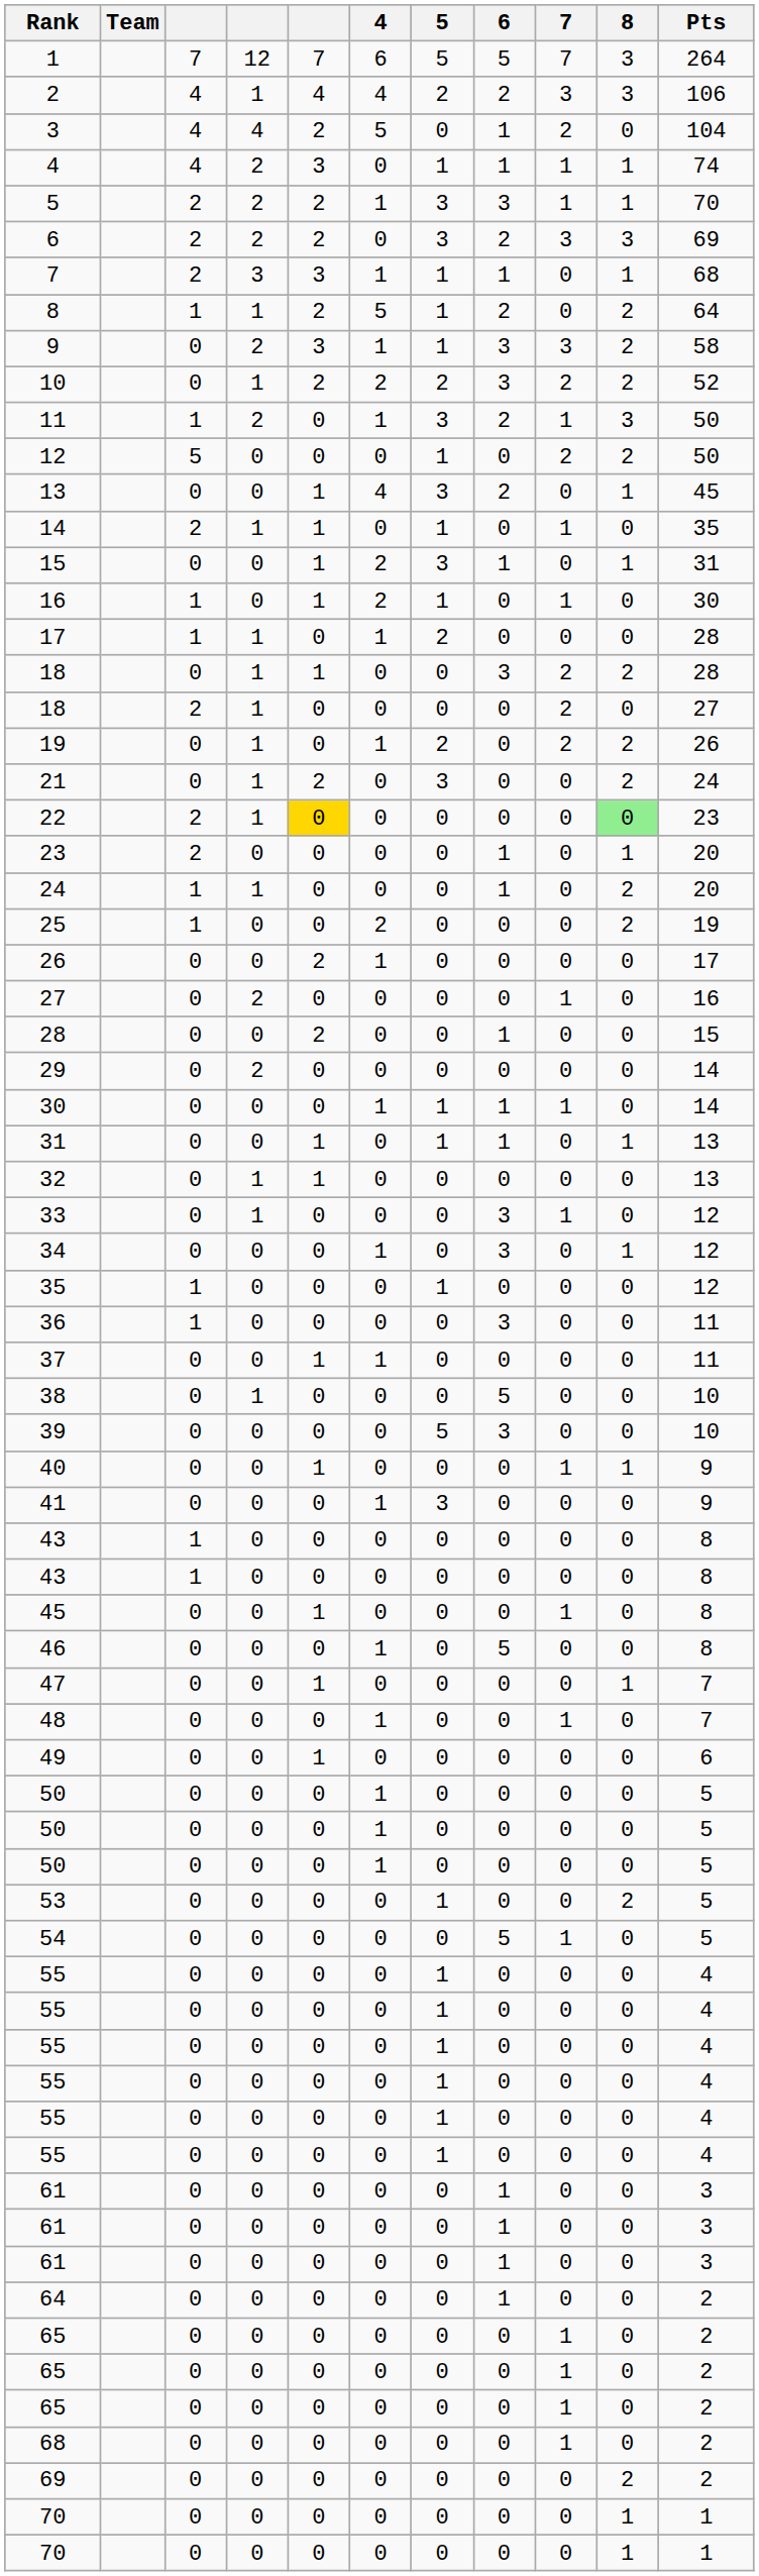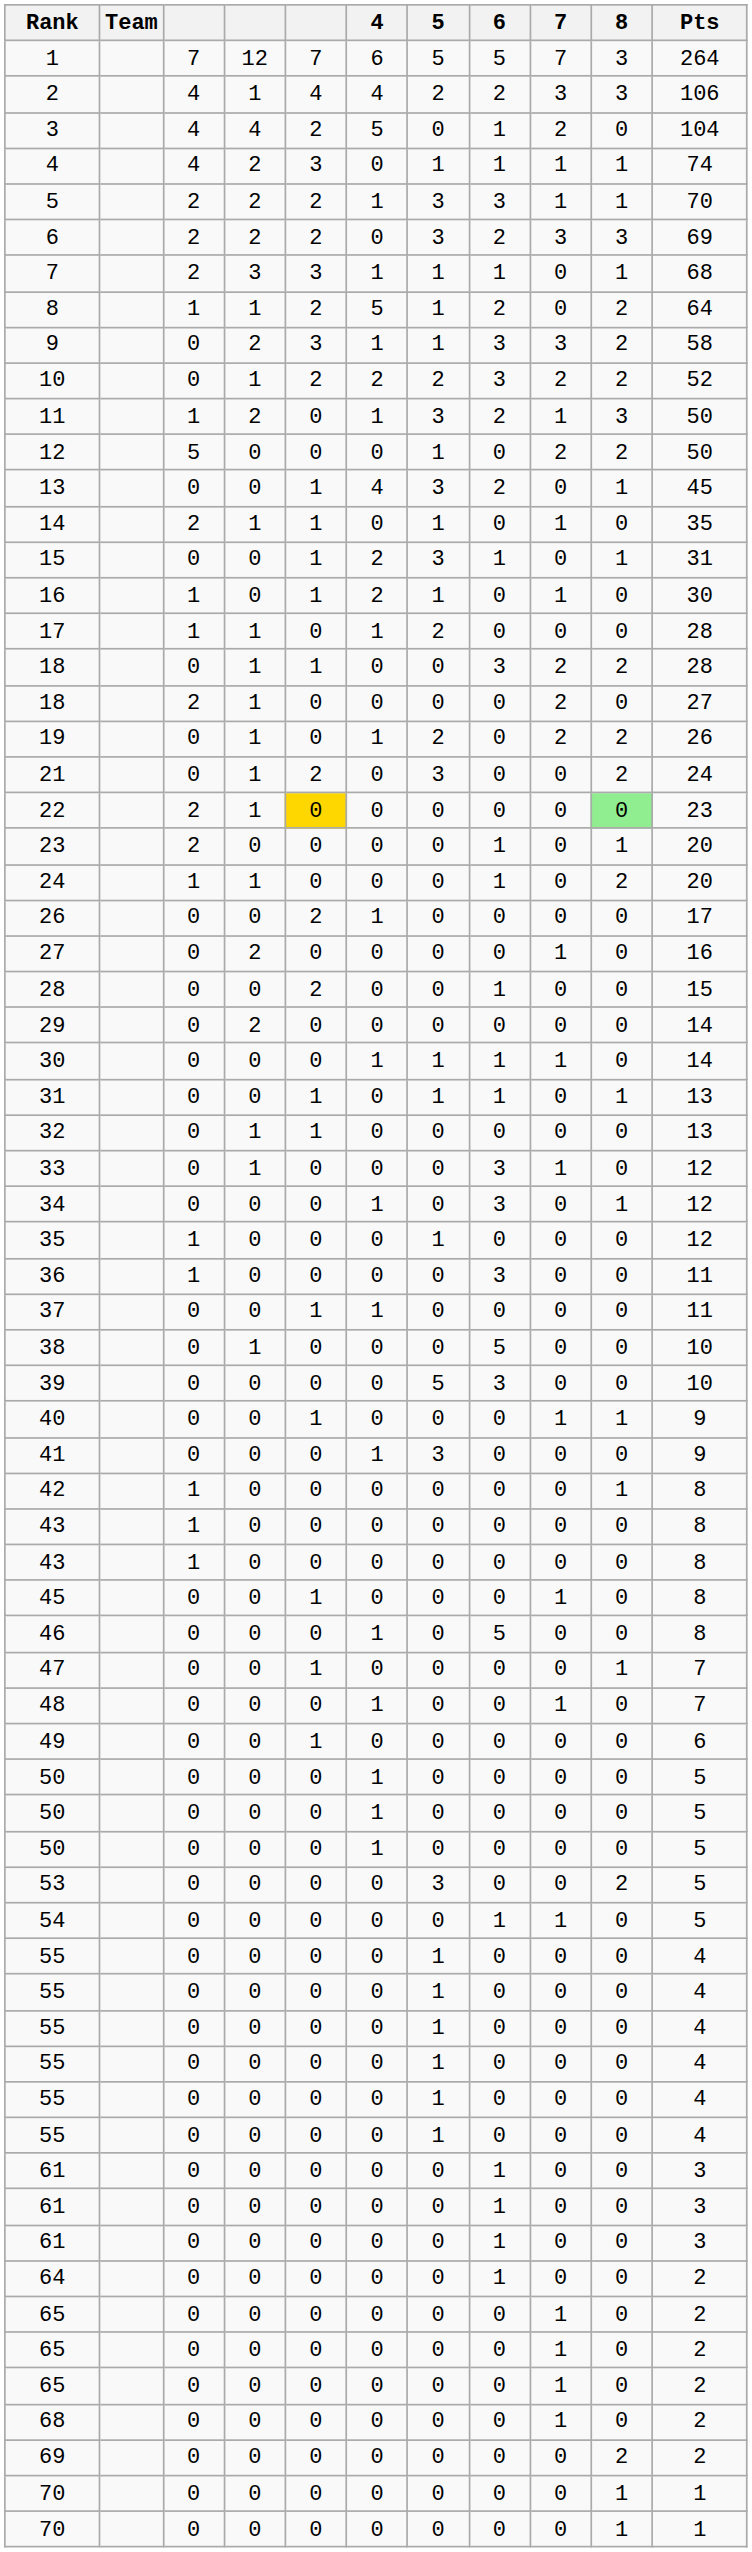 <table class="wikitable sortable" style="text-align:center;">
 <tr>
 <th width="50">Rank</th>
 <th>Team</th>
 <th width="30"></th>
 <th width="30"></th>
 <th width="30"></th>
 <th width="30">4</th>
 <th width="30">5</th>
 <th width="30">6</th>
 <th width="30">7</th>
 <th width="30">8</th>
 <th width="50">Pts</th>
 </tr>
 <tr>
 <td>1</td>
 <td align=left></td>
 <td>7</td>
 <td>12</td>
 <td>7</td>
 <td>6</td>
 <td>5</td>
 <td>5</td>
 <td>7</td>
 <td>3</td>
 <td>264</td>
 </tr>
 <tr>
 <td>2</td>
 <td align=left></td>
 <td>4</td>
 <td>1</td>
 <td>4</td>
 <td>4</td>
 <td>2</td>
 <td>2</td>
 <td>3</td>
 <td>3</td>
 <td>106</td>
 </tr>
 <tr>
 <td>3</td>
 <td align=left></td>
 <td>4</td>
 <td>4</td>
 <td>2</td>
 <td>5</td>
 <td>0</td>
 <td>1</td>
 <td>2</td>
 <td>0</td>
 <td>104</td>
 </tr>
 <tr>
 <td>4</td>
 <td align=left></td>
 <td>4</td>
 <td>2</td>
 <td>3</td>
 <td>0</td>
 <td>1</td>
 <td>1</td>
 <td>1</td>
 <td>1</td>
 <td>74</td>
 </tr>
 <tr>
 <td>5</td>
 <td align=left></td>
 <td>2</td>
 <td>2</td>
 <td>2</td>
 <td>1</td>
 <td>3</td>
 <td>3</td>
 <td>1</td>
 <td>1</td>
 <td>70</td>
 </tr>
 <tr>
 <td>6</td>
 <td align=left></td>
 <td>2</td>
 <td>2</td>
 <td>2</td>
 <td>0</td>
 <td>3</td>
 <td>2</td>
 <td>3</td>
 <td>3</td>
 <td>69</td>
 </tr>
 <tr>
 <td>7</td>
 <td align=left></td>
 <td>2</td>
 <td>3</td>
 <td>3</td>
 <td>1</td>
 <td>1</td>
 <td>1</td>
 <td>0</td>
 <td>1</td>
 <td>68</td>
 </tr>
 <tr>
 <td>8</td>
 <td align=left></td>
 <td>1</td>
 <td>1</td>
 <td>2</td>
 <td>5</td>
 <td>1</td>
 <td>2</td>
 <td>0</td>
 <td>2</td>
 <td>64</td>
 </tr>
 <tr>
 <td>9</td>
 <td align=left></td>
 <td>0</td>
 <td>2</td>
 <td>3</td>
 <td>1</td>
 <td>1</td>
 <td>3</td>
 <td>3</td>
 <td>2</td>
 <td>58</td>
 </tr>
 <tr>
 <td>10</td>
 <td align=left></td>
 <td>0</td>
 <td>1</td>
 <td>2</td>
 <td>2</td>
 <td>2</td>
 <td>3</td>
 <td>2</td>
 <td>2</td>
 <td>52</td>
 </tr>
 <tr>
 <td>11</td>
 <td align=left></td>
 <td>1</td>
 <td>2</td>
 <td>0</td>
 <td>1</td>
 <td>3</td>
 <td>2</td>
 <td>1</td>
 <td>3</td>
 <td>50</td>
 </tr>
 <tr>
 <td>12</td>
 <td align=left></td>
 <td>5</td>
 <td>0</td>
 <td>0</td>
 <td>0</td>
 <td>1</td>
 <td>0</td>
 <td>2</td>
 <td>2</td>
 <td>50</td>
 </tr>
 <tr>
 <td>13</td>
 <td align=left></td>
 <td>0</td>
 <td>0</td>
 <td>1</td>
 <td>4</td>
 <td>3</td>
 <td>2</td>
 <td>0</td>
 <td>1</td>
 <td>45</td>
 </tr>
 <tr>
 <td>14</td>
 <td align=left></td>
 <td>2</td>
 <td>1</td>
 <td>1</td>
 <td>0</td>
 <td>1</td>
 <td>0</td>
 <td>1</td>
 <td>0</td>
 <td>35</td>
 </tr>
 <tr>
 <td>15</td>
 <td align=left></td>
 <td>0</td>
 <td>0</td>
 <td>1</td>
 <td>2</td>
 <td>3</td>
 <td>1</td>
 <td>0</td>
 <td>1</td>
 <td>31</td>
 </tr>
 <tr>
 <td>16</td>
 <td align=left></td>
 <td>1</td>
 <td>0</td>
 <td>1</td>
 <td>2</td>
 <td>1</td>
 <td>0</td>
 <td>1</td>
 <td>0</td>
 <td>30</td>
 </tr>
 <tr>
 <td>17</td>
 <td align=left></td>
 <td>1</td>
 <td>1</td>
 <td>0</td>
 <td>1</td>
 <td>2</td>
 <td>0</td>
 <td>0</td>
 <td>0</td>
 <td>28</td>
 </tr>
 <tr>
 <td>18</td>
 <td align=left></td>
 <td>0</td>
 <td>1</td>
 <td>1</td>
 <td>0</td>
 <td>0</td>
 <td>3</td>
 <td>2</td>
 <td>2</td>
 <td>28</td>
 </tr>
 <tr>
 <td>18</td>
 <td align=left></td>
 <td>2</td>
 <td>1</td>
 <td>0</td>
 <td>0</td>
 <td>0</td>
 <td>0</td>
 <td>2</td>
 <td>0</td>
 <td>27</td>
 </tr>
 <tr>
 <td>19</td>
 <td align=left></td>
 <td>0</td>
 <td>1</td>
 <td>0</td>
 <td>1</td>
 <td>2</td>
 <td>0</td>
 <td>2</td>
 <td>2</td>
 <td>26</td>
 </tr>
 <tr>
 <td>21</td>
 <td align=left></td>
 <td>0</td>
 <td>1</td>
 <td>2</td>
 <td>0</td>
 <td>3</td>
 <td>0</td>
 <td>0</td>
 <td>2</td>
 <td>24</td>
 </tr>
 <tr>
 <td>22</td>
 <td align=left></td>
 <td>2</td>
 <td>1</td>
 <td style="background: gold;">0</td>
 <td>0</td>
 <td>0</td>
 <td>0</td>
 <td>0</td>
 <td style="background: lightgreen;">0</td>
 <td>23</td>
 </tr>
 <tr>
 <td>23</td>
 <td align=left></td>
 <td>2</td>
 <td>0</td>
 <td>0</td>
 <td>0</td>
 <td>0</td>
 <td>1</td>
 <td>0</td>
 <td>1</td>
 <td>20</td>
 </tr>
 <tr>
 <td>24</td>
 <td align=left></td>
 <td>1</td>
 <td>1</td>
 <td>0</td>
 <td>0</td>
 <td>0</td>
 <td>1</td>
 <td>0</td>
 <td>2</td>
 <td>20</td>
 </tr>
 <tr>
-<td>25</td>
-<td align=left></td>
-<td>1</td>
-<td>0</td>
-<td>0</td>
-<td>2</td>
-<td>0</td>
-<td>0</td>
-<td>0</td>
-<td>2</td>
-<td>19</td>
-</tr>
-<tr>
 <td>26</td>
 <td align=left></td>
 <td>0</td>
 <td>0</td>
 <td>2</td>
 <td>1</td>
 <td>0</td>
 <td>0</td>
 <td>0</td>
 <td>0</td>
 <td>17</td>
 </tr>
 <tr>
 <td>27</td>
 <td align=left></td>
 <td>0</td>
 <td>2</td>
 <td>0</td>
 <td>0</td>
 <td>0</td>
 <td>0</td>
 <td>1</td>
 <td>0</td>
 <td>16</td>
 </tr>
 <tr>
 <td>28</td>
 <td align=left></td>
 <td>0</td>
 <td>0</td>
 <td>2</td>
 <td>0</td>
 <td>0</td>
 <td>1</td>
 <td>0</td>
 <td>0</td>
 <td>15</td>
 </tr>
 <tr>
 <td>29</td>
 <td align=left></td>
 <td>0</td>
 <td>2</td>
 <td>0</td>
 <td>0</td>
 <td>0</td>
 <td>0</td>
 <td>0</td>
 <td>0</td>
 <td>14</td>
 </tr>
 <tr>
 <td>30</td>
 <td align=left></td>
 <td>0</td>
 <td>0</td>
 <td>0</td>
 <td>1</td>
 <td>1</td>
 <td>1</td>
 <td>1</td>
 <td>0</td>
 <td>14</td>
 </tr>
 <tr>
 <td>31</td>
 <td align=left></td>
 <td>0</td>
 <td>0</td>
 <td>1</td>
 <td>0</td>
 <td>1</td>
 <td>1</td>
 <td>0</td>
 <td>1</td>
 <td>13</td>
 </tr>
 <tr>
 <td>32</td>
 <td align=left></td>
 <td>0</td>
 <td>1</td>
 <td>1</td>
 <td>0</td>
 <td>0</td>
 <td>0</td>
 <td>0</td>
 <td>0</td>
 <td>13</td>
 </tr>
 <tr>
 <td>33</td>
 <td align=left></td>
 <td>0</td>
 <td>1</td>
 <td>0</td>
 <td>0</td>
 <td>0</td>
 <td>3</td>
 <td>1</td>
 <td>0</td>
 <td>12</td>
 </tr>
 <tr>
 <td>34</td>
 <td align=left></td>
 <td>0</td>
 <td>0</td>
 <td>0</td>
 <td>1</td>
 <td>0</td>
 <td>3</td>
 <td>0</td>
 <td>1</td>
 <td>12</td>
 </tr>
 <tr>
 <td>35</td>
 <td align=left></td>
 <td>1</td>
 <td>0</td>
 <td>0</td>
 <td>0</td>
 <td>1</td>
 <td>0</td>
 <td>0</td>
 <td>0</td>
 <td>12</td>
 </tr>
 <tr>
 <td>36</td>
 <td align=left></td>
 <td>1</td>
 <td>0</td>
 <td>0</td>
 <td>0</td>
 <td>0</td>
 <td>3</td>
 <td>0</td>
 <td>0</td>
 <td>11</td>
 </tr>
 <tr>
 <td>37</td>
 <td align=left></td>
 <td>0</td>
 <td>0</td>
 <td>1</td>
 <td>1</td>
 <td>0</td>
 <td>0</td>
 <td>0</td>
 <td>0</td>
 <td>11</td>
 </tr>
 <tr>
 <td>38</td>
 <td align=left></td>
 <td>0</td>
 <td>1</td>
 <td>0</td>
 <td>0</td>
 <td>0</td>
 <td>5</td>
 <td>0</td>
 <td>0</td>
 <td>10</td>
 </tr>
 <tr>
 <td>39</td>
 <td align=left></td>
 <td>0</td>
 <td>0</td>
 <td>0</td>
 <td>0</td>
 <td>5</td>
 <td>3</td>
 <td>0</td>
 <td>0</td>
 <td>10</td>
 </tr>
 <tr>
 <td>40</td>
 <td align=left></td>
 <td>0</td>
 <td>0</td>
 <td>1</td>
 <td>0</td>
 <td>0</td>
 <td>0</td>
 <td>1</td>
 <td>1</td>
 <td>9</td>
 </tr>
 <tr>
 <td>41</td>
 <td align=left></td>
 <td>0</td>
 <td>0</td>
 <td>0</td>
 <td>1</td>
 <td>3</td>
 <td>0</td>
 <td>0</td>
 <td>0</td>
 <td>9</td>
 </tr>
 <tr>
+<td>42</td>
+<td align=left></td>
+<td>1</td>
+<td>0</td>
+<td>0</td>
+<td>0</td>
+<td>0</td>
+<td>0</td>
+<td>0</td>
+<td>1</td>
+<td>8</td>
+</tr>
+<tr>
 <td>43</td>
 <td align=left></td>
 <td>1</td>
 <td>0</td>
 <td>0</td>
 <td>0</td>
 <td>0</td>
 <td>0</td>
 <td>0</td>
 <td>0</td>
 <td>8</td>
 </tr>
 <tr>
 <td>43</td>
 <td align=left></td>
 <td>1</td>
 <td>0</td>
 <td>0</td>
 <td>0</td>
 <td>0</td>
 <td>0</td>
 <td>0</td>
 <td>0</td>
 <td>8</td>
 </tr>
 <tr>
 <td>45</td>
 <td align=left></td>
 <td>0</td>
 <td>0</td>
 <td>1</td>
 <td>0</td>
 <td>0</td>
 <td>0</td>
 <td>1</td>
 <td>0</td>
 <td>8</td>
 </tr>
 <tr>
 <td>46</td>
 <td align=left></td>
 <td>0</td>
 <td>0</td>
 <td>0</td>
 <td>1</td>
 <td>0</td>
 <td>5</td>
 <td>0</td>
 <td>0</td>
 <td>8</td>
 </tr>
 <tr>
 <td>47</td>
 <td align=left></td>
 <td>0</td>
 <td>0</td>
 <td>1</td>
 <td>0</td>
 <td>0</td>
 <td>0</td>
 <td>0</td>
 <td>1</td>
 <td>7</td>
 </tr>
 <tr>
 <td>48</td>
 <td align=left></td>
 <td>0</td>
 <td>0</td>
 <td>0</td>
 <td>1</td>
 <td>0</td>
 <td>0</td>
 <td>1</td>
 <td>0</td>
 <td>7</td>
 </tr>
 <tr>
 <td>49</td>
 <td align=left></td>
 <td>0</td>
 <td>0</td>
 <td>1</td>
 <td>0</td>
 <td>0</td>
 <td>0</td>
 <td>0</td>
 <td>0</td>
 <td>6</td>
 </tr>
 <tr>
 <td>50</td>
 <td align=left></td>
 <td>0</td>
 <td>0</td>
 <td>0</td>
 <td>1</td>
 <td>0</td>
 <td>0</td>
 <td>0</td>
 <td>0</td>
 <td>5</td>
 </tr>
 <tr>
 <td>50</td>
 <td align=left></td>
 <td>0</td>
 <td>0</td>
 <td>0</td>
 <td>1</td>
 <td>0</td>
 <td>0</td>
 <td>0</td>
 <td>0</td>
 <td>5</td>
 </tr>
 <tr>
 <td>50</td>
 <td align=left></td>
 <td>0</td>
 <td>0</td>
 <td>0</td>
 <td>1</td>
 <td>0</td>
 <td>0</td>
 <td>0</td>
 <td>0</td>
 <td>5</td>
 </tr>
 <tr>
 <td>53</td>
 <td align=left></td>
 <td>0</td>
 <td>0</td>
 <td>0</td>
 <td>0</td>
-<td>1</td>
+<td>3</td>
 <td>0</td>
 <td>0</td>
 <td>2</td>
 <td>5</td>
 </tr>
 <tr>
 <td>54</td>
 <td align=left></td>
 <td>0</td>
 <td>0</td>
 <td>0</td>
 <td>0</td>
 <td>0</td>
-<td>5</td>
+<td>1</td>
 <td>1</td>
 <td>0</td>
 <td>5</td>
 </tr>
 <tr>
 <td>55</td>
 <td align=left></td>
 <td>0</td>
 <td>0</td>
 <td>0</td>
 <td>0</td>
 <td>1</td>
 <td>0</td>
 <td>0</td>
 <td>0</td>
 <td>4</td>
 </tr>
 <tr>
 <td>55</td>
 <td align=left></td>
 <td>0</td>
 <td>0</td>
 <td>0</td>
 <td>0</td>
 <td>1</td>
 <td>0</td>
 <td>0</td>
 <td>0</td>
 <td>4</td>
 </tr>
 <tr>
 <td>55</td>
 <td align=left></td>
 <td>0</td>
 <td>0</td>
 <td>0</td>
 <td>0</td>
 <td>1</td>
 <td>0</td>
 <td>0</td>
 <td>0</td>
 <td>4</td>
 </tr>
 <tr>
 <td>55</td>
 <td align=left></td>
 <td>0</td>
 <td>0</td>
 <td>0</td>
 <td>0</td>
 <td>1</td>
 <td>0</td>
 <td>0</td>
 <td>0</td>
 <td>4</td>
 </tr>
 <tr>
 <td>55</td>
 <td align=left></td>
 <td>0</td>
 <td>0</td>
 <td>0</td>
 <td>0</td>
 <td>1</td>
 <td>0</td>
 <td>0</td>
 <td>0</td>
 <td>4</td>
 </tr>
 <tr>
 <td>55</td>
 <td align=left></td>
 <td>0</td>
 <td>0</td>
 <td>0</td>
 <td>0</td>
 <td>1</td>
 <td>0</td>
 <td>0</td>
 <td>0</td>
 <td>4</td>
 </tr>
 <tr>
 <td>61</td>
 <td align=left></td>
 <td>0</td>
 <td>0</td>
 <td>0</td>
 <td>0</td>
 <td>0</td>
 <td>1</td>
 <td>0</td>
 <td>0</td>
 <td>3</td>
 </tr>
 <tr>
 <td>61</td>
 <td align=left></td>
 <td>0</td>
 <td>0</td>
 <td>0</td>
 <td>0</td>
 <td>0</td>
 <td>1</td>
 <td>0</td>
 <td>0</td>
 <td>3</td>
 </tr>
 <tr>
 <td>61</td>
 <td align=left></td>
 <td>0</td>
 <td>0</td>
 <td>0</td>
 <td>0</td>
 <td>0</td>
 <td>1</td>
 <td>0</td>
 <td>0</td>
 <td>3</td>
 </tr>
 <tr>
 <td>64</td>
 <td align=left></td>
 <td>0</td>
 <td>0</td>
 <td>0</td>
 <td>0</td>
 <td>0</td>
 <td>1</td>
 <td>0</td>
 <td>0</td>
 <td>2</td>
 </tr>
 <tr>
 <td>65</td>
 <td align=left></td>
 <td>0</td>
 <td>0</td>
 <td>0</td>
 <td>0</td>
 <td>0</td>
 <td>0</td>
 <td>1</td>
 <td>0</td>
 <td>2</td>
 </tr>
 <tr>
 <td>65</td>
 <td align=left></td>
 <td>0</td>
 <td>0</td>
 <td>0</td>
 <td>0</td>
 <td>0</td>
 <td>0</td>
 <td>1</td>
 <td>0</td>
 <td>2</td>
 </tr>
 <tr>
 <td>65</td>
 <td align=left></td>
 <td>0</td>
 <td>0</td>
 <td>0</td>
 <td>0</td>
 <td>0</td>
 <td>0</td>
 <td>1</td>
 <td>0</td>
 <td>2</td>
 </tr>
 <tr>
 <td>68</td>
 <td align=left></td>
 <td>0</td>
 <td>0</td>
 <td>0</td>
 <td>0</td>
 <td>0</td>
 <td>0</td>
 <td>1</td>
 <td>0</td>
 <td>2</td>
 </tr>
 <tr>
 <td>69</td>
 <td align=left></td>
 <td>0</td>
 <td>0</td>
 <td>0</td>
 <td>0</td>
 <td>0</td>
 <td>0</td>
 <td>0</td>
 <td>2</td>
 <td>2</td>
 </tr>
 <tr>
 <td>70</td>
 <td align=left></td>
 <td>0</td>
 <td>0</td>
 <td>0</td>
 <td>0</td>
 <td>0</td>
 <td>0</td>
 <td>0</td>
 <td>1</td>
 <td>1</td>
 </tr>
 <tr>
 <td>70</td>
 <td align=left></td>
 <td>0</td>
 <td>0</td>
 <td>0</td>
 <td>0</td>
 <td>0</td>
 <td>0</td>
 <td>0</td>
 <td>1</td>
 <td>1</td>
 </tr>
 </table>
